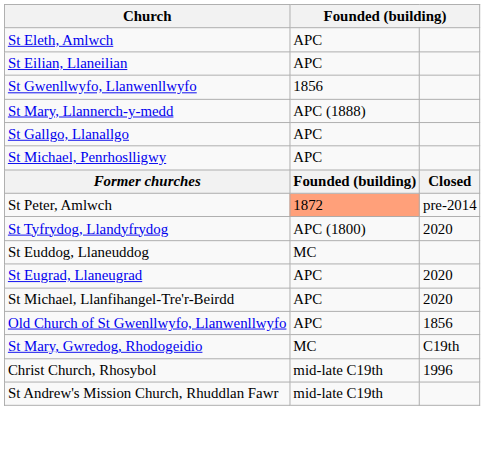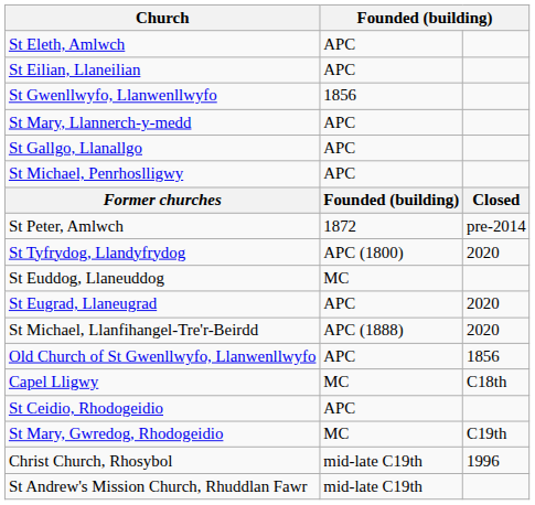 <table class="wikitable">
 <tr>
 <th>Church</th>
 <th colspan="2">Founded (building)</th>
 </tr>
 <tr>
 <td><a href='#'>St Eleth, Amlwch</a></td>
 <td>APC</td>
 <td></td>
 </tr>
 <tr>
 <td><a href='#'>St Eilian, Llaneilian</a></td>
 <td>APC</td>
 <td></td>
 </tr>
 <tr>
 <td><a href='#'>St Gwenllwyfo, Llanwenllwyfo</a></td>
 <td>1856</td>
 <td></td>
 </tr>
 <tr>
 <td><a href='#'>St Mary, Llannerch-y-medd</a></td>
-<td>APC (1888)</td>
+<td>APC</td>
 <td></td>
 </tr>
 <tr>
 <td><a href='#'>St Gallgo, Llanallgo</a></td>
 <td>APC</td>
 <td></td>
 </tr>
 <tr>
 <td><a href='#'>St Michael, Penrhoslligwy</a></td>
 <td>APC</td>
 <td></td>
 </tr>
 <tr>
 <th><em>Former churches</em></th>
 <th>Founded (building)</th>
 <th>Closed</th>
 </tr>
 <tr>
 <td>St Peter, Amlwch</td>
-<td style="background: lightsalmon;">1872</td>
+<td>1872</td>
 <td>pre-2014</td>
 </tr>
 <tr>
 <td><a href='#'>St Tyfrydog, Llandyfrydog</a></td>
 <td>APC (1800)</td>
 <td>2020</td>
 </tr>
 <tr>
 <td>St Euddog, Llaneuddog</td>
 <td>MC</td>
 <td></td>
 </tr>
 <tr>
 <td><a href='#'>St Eugrad, Llaneugrad</a></td>
 <td>APC</td>
 <td>2020</td>
 </tr>
 <tr>
 <td>St Michael, Llanfihangel-Tre'r-Beirdd</td>
-<td>APC</td>
+<td>APC (1888)</td>
 <td>2020</td>
 </tr>
 <tr>
 <td><a href='#'>Old Church of St Gwenllwyfo, Llanwenllwyfo</a></td>
 <td>APC</td>
 <td>1856</td>
+</tr>
+<tr>
+<td><a href='#'>Capel Lligwy</a></td>
+<td>MC</td>
+<td>C18th</td>
+</tr>
+<tr>
+<td><a href='#'>St Ceidio, Rhodogeidio</a></td>
+<td>APC</td>
+<td></td>
 </tr>
 <tr>
 <td><a href='#'>St Mary, Gwredog, Rhodogeidio</a></td>
 <td>MC</td>
 <td>C19th</td>
 </tr>
 <tr>
 <td>Christ Church, Rhosybol</td>
 <td>mid-late C19th</td>
 <td>1996</td>
 </tr>
 <tr>
 <td>St Andrew's Mission Church, Rhuddlan Fawr</td>
 <td>mid-late C19th</td>
 <td></td>
 </tr>
 </table>
